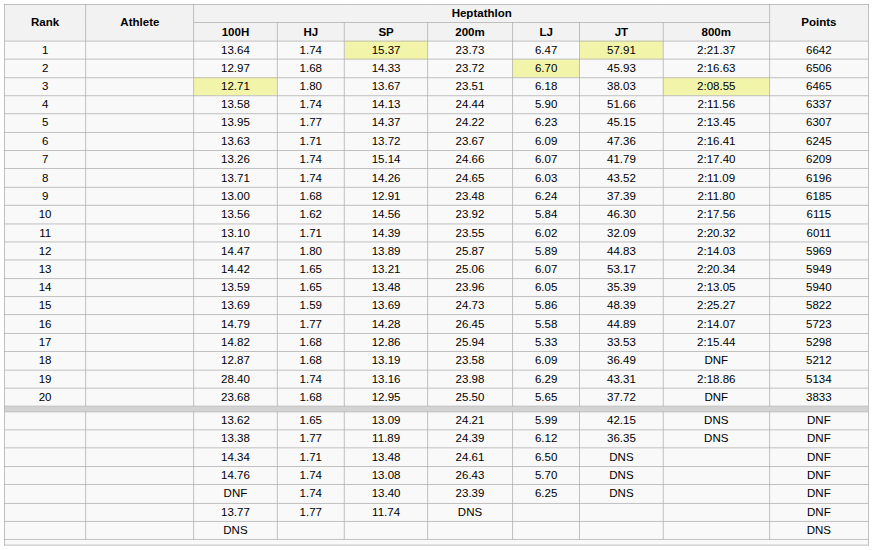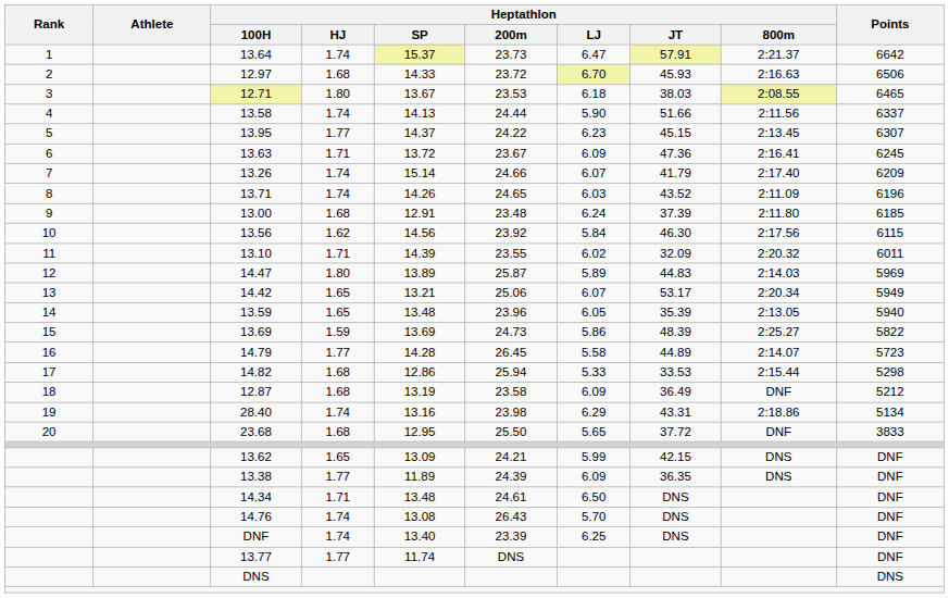 <table width="95%" class="wikitable sortable" style=" text-align:center; font-size:100%;">
 <tr>
 <th rowspan="2">Rank</th>
 <th rowspan="2" class=unsortable>Athlete</th>
 <th colspan="7">Heptathlon</th>
 <th rowspan="2">Points</th>
 </tr>
 <tr>
 <th>100H</th>
 <th>HJ</th>
 <th>SP</th>
 <th>200m</th>
 <th>LJ</th>
 <th>JT</th>
 <th>800m</th>
 </tr>
 <tr>
 <td>1</td>
 <td align="left"></td>
 <td>13.64</td>
 <td>1.74</td>
 <td bgcolor="#f2f5a9">15.37</td>
 <td>23.73</td>
 <td>6.47</td>
 <td bgcolor="#f2f5a9">57.91</td>
 <td>2:21.37</td>
 <td>6642 </td>
 </tr>
 <tr>
 <td>2</td>
 <td align="left"></td>
 <td>12.97</td>
 <td>1.68</td>
 <td>14.33</td>
 <td>23.72</td>
 <td bgcolor="#f2f5a9">6.70</td>
 <td>45.93</td>
 <td>2:16.63</td>
 <td>6506 </td>
 </tr>
 <tr>
 <td>3</td>
 <td align="left"></td>
 <td bgcolor="#f2f5a9">12.71</td>
 <td>1.80</td>
 <td>13.67</td>
-<td>23.51</td>
+<td>23.53</td>
 <td>6.18</td>
 <td>38.03</td>
 <td bgcolor="#f2f5a9">2:08.55</td>
 <td>6465 </td>
 </tr>
 <tr>
 <td>4</td>
 <td align="left"></td>
 <td>13.58</td>
 <td>1.74</td>
 <td>14.13</td>
 <td>24.44</td>
 <td>5.90</td>
 <td>51.66</td>
 <td>2:11.56</td>
 <td>6337 </td>
 </tr>
 <tr>
 <td>5</td>
 <td align="left"></td>
 <td>13.95</td>
 <td>1.77</td>
 <td>14.37</td>
 <td>24.22</td>
 <td>6.23</td>
 <td>45.15</td>
 <td>2:13.45</td>
 <td>6307 </td>
 </tr>
 <tr>
 <td>6</td>
 <td align="left"></td>
 <td>13.63</td>
 <td>1.71</td>
 <td>13.72</td>
 <td>23.67</td>
 <td>6.09</td>
 <td>47.36</td>
 <td>2:16.41</td>
 <td>6245 </td>
 </tr>
 <tr>
 <td>7</td>
 <td align="left"></td>
 <td>13.26</td>
 <td>1.74</td>
 <td>15.14</td>
 <td>24.66</td>
 <td>6.07</td>
 <td>41.79</td>
 <td>2:17.40</td>
 <td>6209 </td>
 </tr>
 <tr>
 <td>8</td>
 <td align="left"></td>
 <td>13.71</td>
 <td>1.74</td>
 <td>14.26</td>
 <td>24.65</td>
 <td>6.03</td>
 <td>43.52</td>
 <td>2:11.09</td>
 <td>6196 </td>
 </tr>
 <tr>
 <td>9</td>
 <td align="left"></td>
 <td>13.00</td>
 <td>1.68</td>
 <td>12.91</td>
 <td>23.48</td>
 <td>6.24</td>
 <td>37.39</td>
 <td>2:11.80</td>
 <td>6185 </td>
 </tr>
 <tr>
 <td>10</td>
 <td align="left"></td>
 <td>13.56</td>
 <td>1.62</td>
 <td>14.56</td>
 <td>23.92</td>
 <td>5.84</td>
 <td>46.30</td>
 <td>2:17.56</td>
 <td>6115 </td>
 </tr>
 <tr>
 <td>11</td>
 <td align="left"></td>
 <td>13.10</td>
 <td>1.71</td>
 <td>14.39</td>
 <td>23.55</td>
 <td>6.02</td>
 <td>32.09</td>
 <td>2:20.32</td>
 <td>6011 </td>
 </tr>
 <tr>
 <td>12</td>
 <td align="left"></td>
 <td>14.47</td>
 <td>1.80</td>
 <td>13.89</td>
 <td>25.87</td>
 <td>5.89</td>
 <td>44.83</td>
 <td>2:14.03</td>
 <td>5969 </td>
 </tr>
 <tr>
 <td>13</td>
 <td align="left"></td>
 <td>14.42</td>
 <td>1.65</td>
 <td>13.21</td>
 <td>25.06</td>
 <td>6.07</td>
 <td>53.17</td>
 <td>2:20.34</td>
 <td>5949 </td>
 </tr>
 <tr>
 <td>14</td>
 <td align="left"></td>
 <td>13.59</td>
 <td>1.65</td>
 <td>13.48</td>
 <td>23.96</td>
 <td>6.05</td>
 <td>35.39</td>
 <td>2:13.05</td>
 <td>5940</td>
 </tr>
 <tr>
 <td>15</td>
 <td align="left"></td>
 <td>13.69</td>
 <td>1.59</td>
 <td>13.69</td>
 <td>24.73</td>
 <td>5.86</td>
 <td>48.39</td>
 <td>2:25.27</td>
 <td>5822</td>
 </tr>
 <tr>
 <td>16</td>
 <td align="left"></td>
 <td>14.79</td>
 <td>1.77</td>
 <td>14.28</td>
 <td>26.45</td>
 <td>5.58</td>
 <td>44.89</td>
 <td>2:14.07</td>
 <td>5723</td>
 </tr>
 <tr>
 <td>17</td>
 <td align="left"></td>
 <td>14.82</td>
 <td>1.68</td>
 <td>12.86</td>
 <td>25.94</td>
 <td>5.33</td>
 <td>33.53</td>
 <td>2:15.44</td>
 <td>5298 </td>
 </tr>
 <tr>
 <td>18</td>
 <td align="left"></td>
 <td>12.87</td>
 <td>1.68</td>
 <td>13.19</td>
 <td>23.58</td>
 <td>6.09</td>
 <td>36.49</td>
 <td>DNF</td>
 <td>5212</td>
 </tr>
 <tr>
 <td>19</td>
 <td align="left"></td>
 <td>28.40</td>
 <td>1.74</td>
 <td>13.16</td>
 <td>23.98</td>
 <td>6.29</td>
 <td>43.31</td>
 <td>2:18.86</td>
 <td>5134</td>
 </tr>
 <tr>
 <td>20</td>
 <td align="left"></td>
 <td>23.68</td>
 <td>1.68</td>
 <td>12.95</td>
 <td>25.50</td>
 <td>5.65</td>
 <td>37.72</td>
 <td>DNF</td>
 <td>3833</td>
 </tr>
 <tr>
 <td bgcolor="lightgray" colspan="13"></td>
 </tr>
 <tr>
 <td></td>
 <td align="left"></td>
 <td>13.62</td>
 <td>1.65</td>
 <td>13.09</td>
 <td>24.21</td>
 <td>5.99</td>
 <td>42.15</td>
 <td>DNS</td>
 <td>DNF</td>
 </tr>
 <tr>
 <td></td>
 <td align="left"></td>
 <td>13.38</td>
 <td>1.77</td>
 <td>11.89</td>
 <td>24.39</td>
-<td>6.12</td>
+<td>6.09</td>
 <td>36.35</td>
 <td>DNS</td>
 <td>DNF</td>
 </tr>
 <tr>
 <td></td>
 <td align="left"></td>
 <td>14.34</td>
 <td>1.71</td>
 <td>13.48</td>
 <td>24.61</td>
 <td>6.50</td>
 <td>DNS</td>
 <td></td>
 <td>DNF</td>
 </tr>
 <tr>
 <td></td>
 <td align="left"></td>
 <td>14.76</td>
 <td>1.74</td>
 <td>13.08</td>
 <td>26.43</td>
 <td>5.70</td>
 <td>DNS</td>
 <td></td>
 <td>DNF</td>
 </tr>
 <tr>
 <td></td>
 <td align="left"></td>
 <td>DNF</td>
 <td>1.74</td>
 <td>13.40</td>
 <td>23.39</td>
 <td>6.25</td>
 <td>DNS</td>
 <td></td>
 <td>DNF</td>
 </tr>
 <tr>
 <td></td>
 <td align="left"></td>
 <td>13.77</td>
 <td>1.77</td>
 <td>11.74</td>
 <td>DNS</td>
 <td></td>
 <td></td>
 <td></td>
 <td>DNF</td>
 </tr>
 <tr>
 <td></td>
 <td align="left"></td>
 <td>DNS</td>
 <td></td>
 <td></td>
 <td></td>
 <td></td>
 <td></td>
 <td></td>
 <td>DNS</td>
 </tr>
 <tr>
 <td colspan="10"></td>
 </tr>
 </table>
